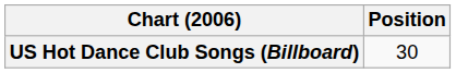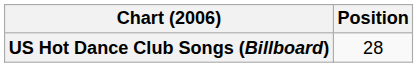 <table class="wikitable plainrowheaders" style="text-align:center">
 <tr>
 <th scope="col">Chart (2006)</th>
 <th scope="col">Position</th>
 </tr>
 <tr>
 <th scope="row">US Hot Dance Club Songs (<em>Billboard</em>)</th>
-<td>30</td>
+<td>28</td>
 </tr>
 </table>
